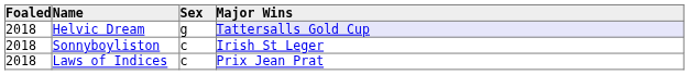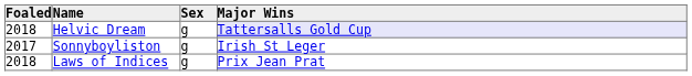 <table border="1" cellpadding="0" style="border-collapse: collapse; font-size:90%">
 <tr bgcolor="#eeeeee">
 <td width="35px"><strong>Foaled</strong></td>
 <td width="120px"><strong>Name</strong></td>
 <td width="35px"><strong>Sex</strong></td>
 <td width="510px"><strong>Major Wins</strong></td>
 </tr>
 <tr>
 <td>2018</td>
 <td><a href='#'>Helvic Dream</a></td>
 <td>g</td>
 <td style="background: lavender;"><a href='#'>Tattersalls Gold Cup</a></td>
 </tr>
 <tr>
-<td>2018</td>
+<td>2017</td>
 <td><a href='#'>Sonnyboyliston</a></td>
-<td>c</td>
+<td>g</td>
 <td><a href='#'>Irish St Leger</a></td>
 </tr>
 <tr>
 <td>2018</td>
 <td><a href='#'>Laws of Indices</a></td>
-<td>c</td>
+<td>g</td>
 <td><a href='#'>Prix Jean Prat</a></td>
 </tr>
 </table>
